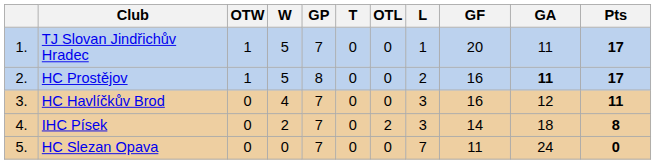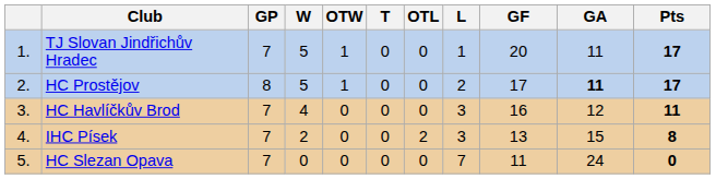 <table class="wikitable">
 <tr>
 <th width="30"></th>
 <th width="200">Club</th>
+<th width="30">GP</th>
+<th width="30">W</th>
 <th width="30">OTW</th>
-<th width="30">W</th>
-<th width="30">GP</th>
 <th width="30">T</th>
 <th width="30">OTL</th>
 <th width="30">L</th>
 <th width="70">GF</th>
 <th width="70">GA</th>
 <th width="70">Pts</th>
 </tr>
 <tr bgcolor="#BCD2EE" align="center">
 <td>1.</td>
 <td align="left"><a href='#'>TJ Slovan Jindřichův Hradec</a></td>
+<td>7</td>
+<td>5</td>
 <td>1</td>
-<td>5</td>
-<td>7</td>
 <td>0</td>
 <td>0</td>
 <td>1</td>
 <td>20</td>
 <td>11</td>
 <td><strong>17</strong></td>
 </tr>
 <tr bgcolor="#BCD2EE" align="center">
 <td>2.</td>
 <td align="left"><a href='#'>HC Prostějov</a></td>
+<td>8</td>
+<td>5</td>
 <td>1</td>
-<td>5</td>
-<td>8</td>
 <td>0</td>
 <td>0</td>
 <td>2</td>
-<td>16</td>
+<td>17</td>
 <td><strong>11</strong></td>
 <td><strong>17</strong></td>
 </tr>
 <tr bgcolor="#EECFA1" align="center">
 <td>3.</td>
 <td align="left"><a href='#'>HC Havlíčkův Brod</a></td>
+<td>7</td>
+<td>4</td>
 <td>0</td>
-<td>4</td>
-<td>7</td>
 <td>0</td>
 <td>0</td>
 <td>3</td>
 <td>16</td>
 <td>12</td>
 <td><strong>11</strong></td>
 </tr>
 <tr bgcolor="#EECFA1" align="center">
 <td>4.</td>
 <td align="left"><a href='#'>IHC Písek</a></td>
+<td>7</td>
+<td>2</td>
 <td>0</td>
-<td>2</td>
-<td>7</td>
 <td>0</td>
 <td>2</td>
 <td>3</td>
-<td>14</td>
-<td>18</td>
+<td>13</td>
+<td>15</td>
 <td><strong>8</strong></td>
 </tr>
 <tr bgcolor="#EECFA1" align="center">
 <td>5.</td>
 <td align="left"><a href='#'>HC Slezan Opava</a></td>
+<td>7</td>
 <td>0</td>
 <td>0</td>
-<td>7</td>
 <td>0</td>
 <td>0</td>
 <td>7</td>
 <td>11</td>
 <td>24</td>
 <td><strong>0</strong></td>
 </tr>
 </table>
